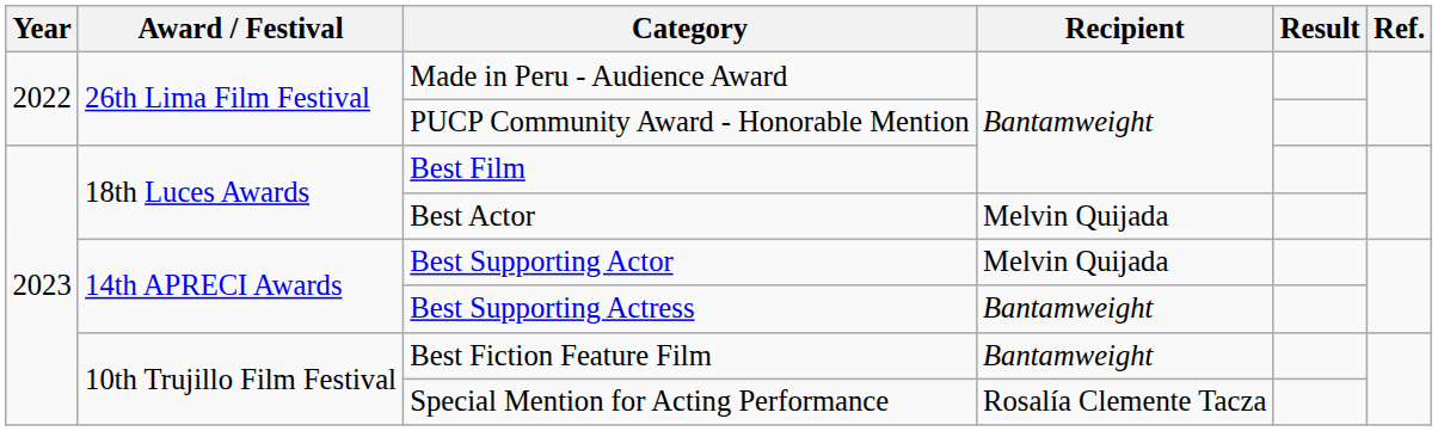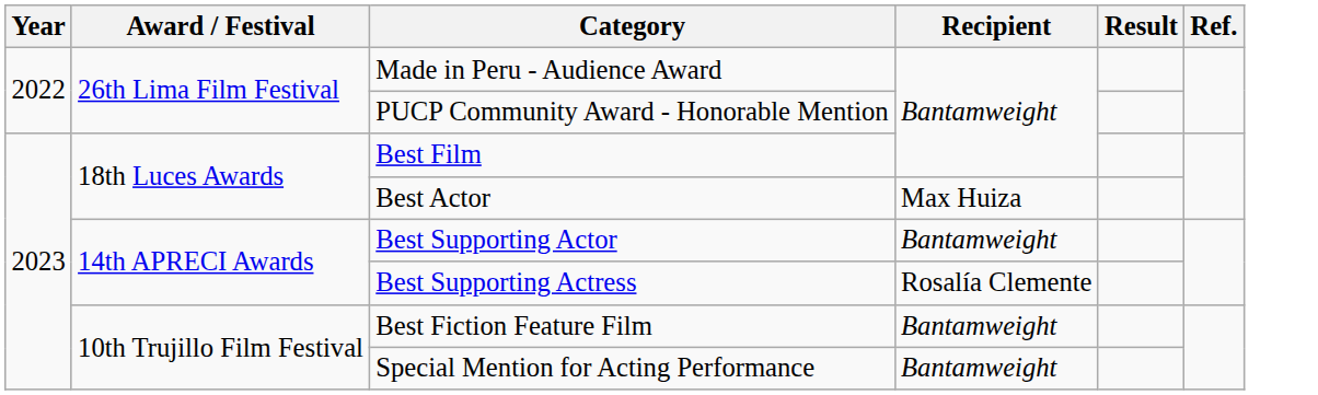 <table class="wikitable">
 <tr>
 <th>Year</th>
 <th>Award / Festival</th>
 <th>Category</th>
 <th>Recipient</th>
 <th>Result</th>
 <th>Ref.</th>
 </tr>
 <tr>
 <td rowspan="2">2022</td>
 <td rowspan="2"><a href='#'>26th Lima Film Festival</a></td>
 <td>Made in Peru - Audience Award</td>
 <td rowspan="3"><em>Bantamweight</em></td>
 <td></td>
 <td rowspan="2"></td>
 </tr>
 <tr>
 <td>PUCP Community Award - Honorable Mention</td>
 <td></td>
 </tr>
 <tr>
 <td rowspan="6">2023</td>
 <td rowspan="2">18th <a href='#'>Luces Awards</a></td>
 <td><a href='#'>Best Film</a></td>
 <td></td>
 <td rowspan="2"></td>
 </tr>
 <tr>
 <td>Best Actor</td>
-<td>Melvin Quijada</td>
+<td>Max Huiza</td>
 <td></td>
 </tr>
 <tr>
 <td rowspan="2"><a href='#'>14th APRECI Awards</a></td>
 <td><a href='#'>Best Supporting Actor</a></td>
-<td>Melvin Quijada</td>
+<td><em>Bantamweight</em></td>
 <td></td>
 <td rowspan="2"></td>
 </tr>
 <tr>
 <td><a href='#'>Best Supporting Actress</a></td>
-<td><em>Bantamweight</em></td>
+<td>Rosalía Clemente</td>
 <td></td>
 </tr>
 <tr>
 <td rowspan="2">10th Trujillo Film Festival</td>
 <td>Best Fiction Feature Film</td>
 <td><em>Bantamweight</em></td>
 <td></td>
 <td rowspan="2"></td>
 </tr>
 <tr>
 <td>Special Mention for Acting Performance</td>
-<td>Rosalía Clemente Tacza</td>
+<td><em>Bantamweight</em></td>
 <td></td>
 </tr>
 </table>
